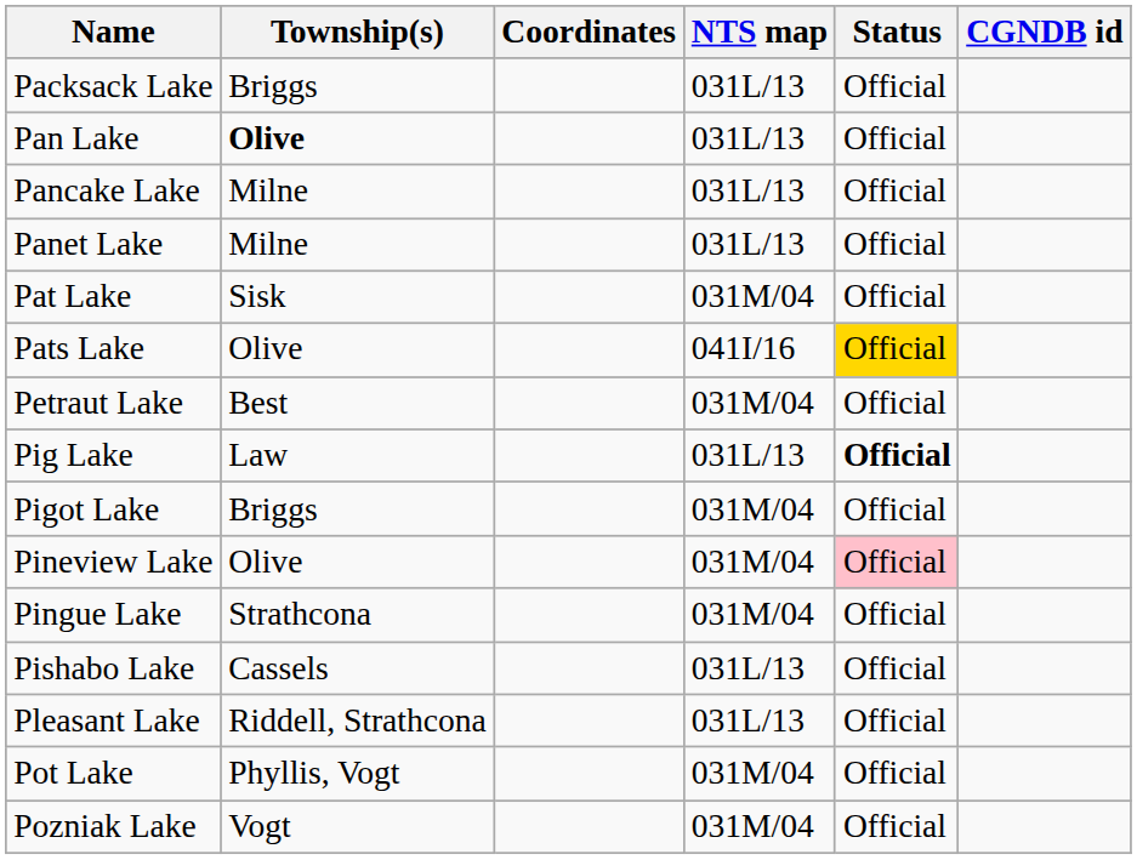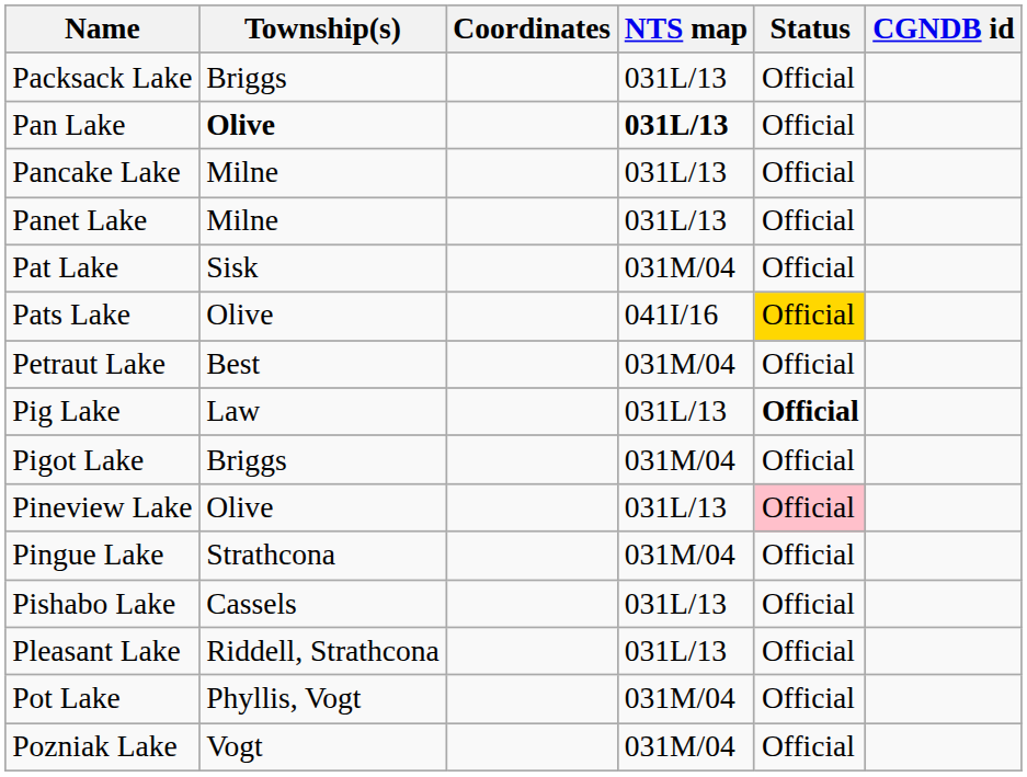 <table class="wikitable sortable">
 <tr>
 <th>Name</th>
 <th>Township(s)</th>
 <th data-sort-type="number">Coordinates</th>
 <th><a href='#'>NTS</a> map</th>
 <th data-sort-type="number">Status</th>
 <th><a href='#'>CGNDB</a> id</th>
 </tr>
 <tr>
 <td>Packsack Lake</td>
 <td>Briggs</td>
 <td></td>
 <td>031L/13</td>
 <td>Official</td>
 <td></td>
 </tr>
 <tr>
 <td>Pan Lake</td>
 <td><strong>Olive</strong></td>
 <td></td>
-<td>031L/13</td>
+<td><strong>031L/13</strong></td>
 <td>Official</td>
 <td></td>
 </tr>
 <tr>
 <td>Pancake Lake</td>
 <td>Milne</td>
 <td></td>
 <td>031L/13</td>
 <td>Official</td>
 <td></td>
 </tr>
 <tr>
 <td>Panet Lake</td>
 <td>Milne</td>
 <td></td>
 <td>031L/13</td>
 <td>Official</td>
 <td></td>
 </tr>
 <tr>
 <td>Pat Lake</td>
 <td>Sisk</td>
 <td></td>
 <td>031M/04</td>
 <td>Official</td>
 <td></td>
 </tr>
 <tr>
 <td>Pats Lake</td>
 <td>Olive</td>
 <td></td>
 <td>041I/16</td>
 <td style="background: gold;">Official</td>
 <td></td>
 </tr>
 <tr>
 <td>Petraut Lake</td>
 <td>Best</td>
 <td></td>
 <td>031M/04</td>
 <td>Official</td>
 <td></td>
 </tr>
 <tr>
 <td>Pig Lake</td>
 <td>Law</td>
 <td></td>
 <td>031L/13</td>
 <td><strong>Official</strong></td>
 <td></td>
 </tr>
 <tr>
 <td>Pigot Lake</td>
 <td>Briggs</td>
 <td></td>
 <td>031M/04</td>
 <td>Official</td>
 <td></td>
 </tr>
 <tr>
 <td>Pineview Lake</td>
 <td>Olive</td>
 <td></td>
-<td>031M/04</td>
+<td>031L/13</td>
 <td style="background: pink;">Official</td>
 <td></td>
 </tr>
 <tr>
 <td>Pingue Lake</td>
 <td>Strathcona</td>
 <td></td>
 <td>031M/04</td>
 <td>Official</td>
 <td></td>
 </tr>
 <tr>
 <td>Pishabo Lake</td>
 <td>Cassels</td>
 <td></td>
 <td>031L/13</td>
 <td>Official</td>
 <td></td>
 </tr>
 <tr>
 <td>Pleasant Lake</td>
 <td>Riddell, Strathcona</td>
 <td></td>
 <td>031L/13</td>
 <td>Official</td>
 <td></td>
 </tr>
 <tr>
 <td>Pot Lake</td>
 <td>Phyllis, Vogt</td>
 <td></td>
 <td>031M/04</td>
 <td>Official</td>
 <td></td>
 </tr>
 <tr>
 <td>Pozniak Lake</td>
 <td>Vogt</td>
 <td></td>
 <td>031M/04</td>
 <td>Official</td>
 <td></td>
 </tr>
 </table>
